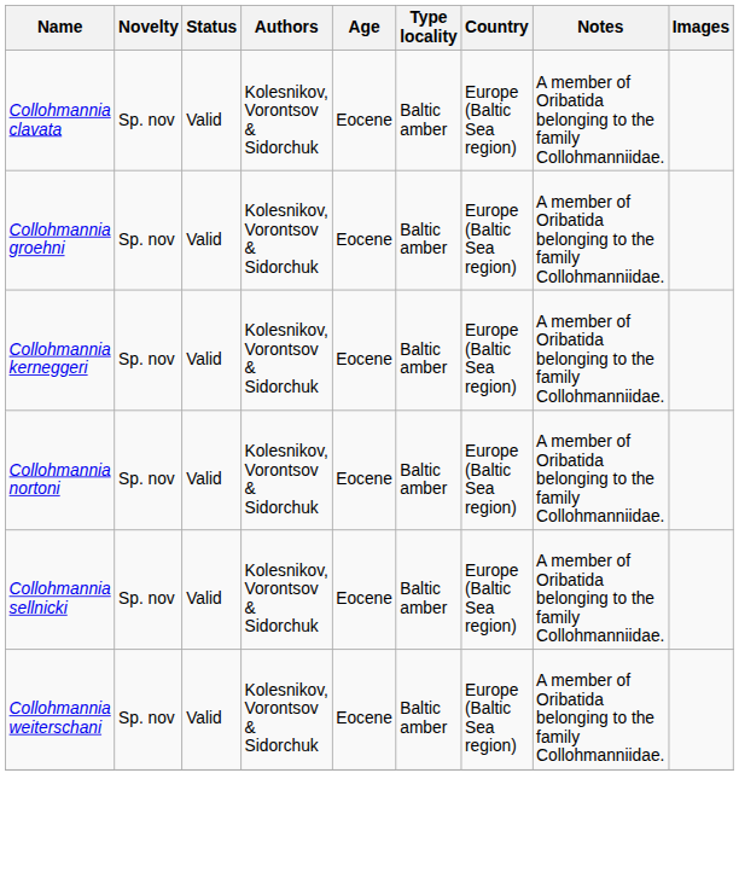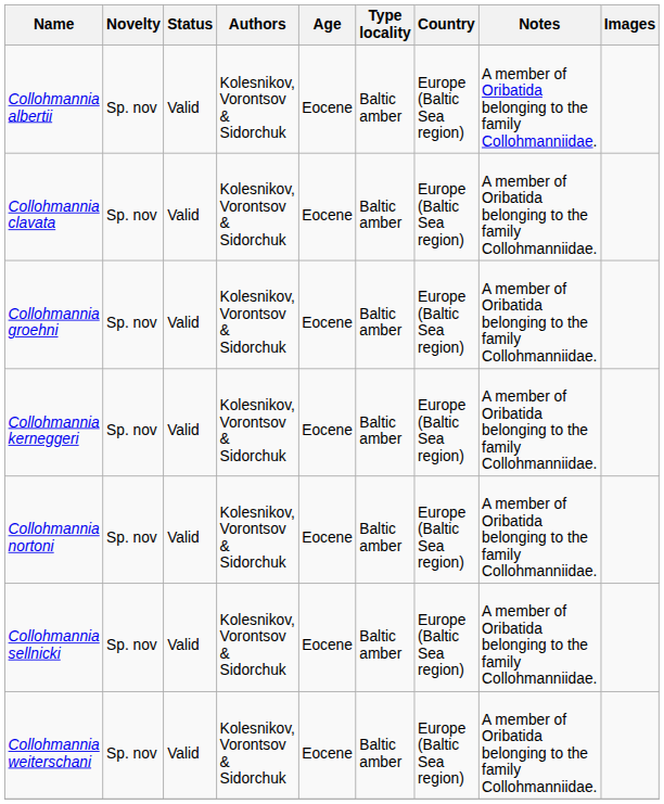 <table class="wikitable sortable" align="center" width="75%">
 <tr>
 <th>Name</th>
 <th>Novelty</th>
 <th>Status</th>
 <th>Authors</th>
 <th>Age</th>
 <th>Type locality</th>
 <th>Country</th>
 <th>Notes</th>
 <th>Images</th>
+</tr>
+<tr>
+<td><br><em><a href='#'>Collohmannia albertii</a></em></td>
+<td><br>Sp. nov</td>
+<td><br>Valid</td>
+<td><br>Kolesnikov, Vorontsov & Sidorchuk</td>
+<td><br>Eocene</td>
+<td><br>Baltic amber</td>
+<td><br>Europe (Baltic Sea region)</td>
+<td><br>A member of <a href='#'>Oribatida</a> belonging to the family <a href='#'>Collohmanniidae</a>.</td>
+<td></td>
 </tr>
 <tr>
 <td><br><em><a href='#'>Collohmannia clavata</a></em></td>
 <td><br>Sp. nov</td>
 <td><br>Valid</td>
 <td><br>Kolesnikov, Vorontsov & Sidorchuk</td>
 <td><br>Eocene</td>
 <td><br>Baltic amber</td>
 <td><br>Europe (Baltic Sea region)</td>
 <td><br>A member of Oribatida belonging to the family Collohmanniidae.</td>
 <td></td>
 </tr>
 <tr>
 <td><br><em><a href='#'>Collohmannia groehni</a></em></td>
 <td><br>Sp. nov</td>
 <td><br>Valid</td>
 <td><br>Kolesnikov, Vorontsov & Sidorchuk</td>
 <td><br>Eocene</td>
 <td><br>Baltic amber</td>
 <td><br>Europe (Baltic Sea region)</td>
 <td><br>A member of Oribatida belonging to the family Collohmanniidae.</td>
 <td></td>
 </tr>
 <tr>
 <td><br><em><a href='#'>Collohmannia kerneggeri</a></em></td>
 <td><br>Sp. nov</td>
 <td><br>Valid</td>
 <td><br>Kolesnikov, Vorontsov & Sidorchuk</td>
 <td><br>Eocene</td>
 <td><br>Baltic amber</td>
 <td><br>Europe (Baltic Sea region)</td>
 <td><br>A member of Oribatida belonging to the family Collohmanniidae.</td>
 <td></td>
 </tr>
 <tr>
 <td><br><em><a href='#'>Collohmannia nortoni</a></em></td>
 <td><br>Sp. nov</td>
 <td><br>Valid</td>
 <td><br>Kolesnikov, Vorontsov & Sidorchuk</td>
 <td><br>Eocene</td>
 <td><br>Baltic amber</td>
 <td><br>Europe (Baltic Sea region)</td>
 <td><br>A member of Oribatida belonging to the family Collohmanniidae.</td>
 <td></td>
 </tr>
 <tr>
 <td><br><em><a href='#'>Collohmannia sellnicki</a></em></td>
 <td><br>Sp. nov</td>
 <td><br>Valid</td>
 <td><br>Kolesnikov, Vorontsov & Sidorchuk</td>
 <td><br>Eocene</td>
 <td><br>Baltic amber</td>
 <td><br>Europe (Baltic Sea region)</td>
 <td><br>A member of Oribatida belonging to the family Collohmanniidae.</td>
 <td></td>
 </tr>
 <tr>
 <td><br><em><a href='#'>Collohmannia weiterschani</a></em></td>
 <td><br>Sp. nov</td>
 <td><br>Valid</td>
 <td><br>Kolesnikov, Vorontsov & Sidorchuk</td>
 <td><br>Eocene</td>
 <td><br>Baltic amber</td>
 <td><br>Europe (Baltic Sea region)</td>
 <td><br>A member of Oribatida belonging to the family Collohmanniidae.</td>
 <td></td>
 </tr>
 <tr>
 </tr>
 </table>
